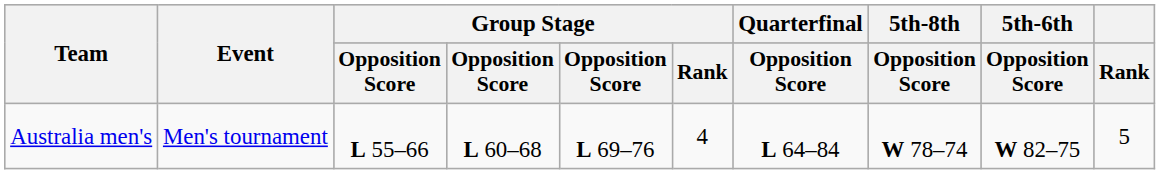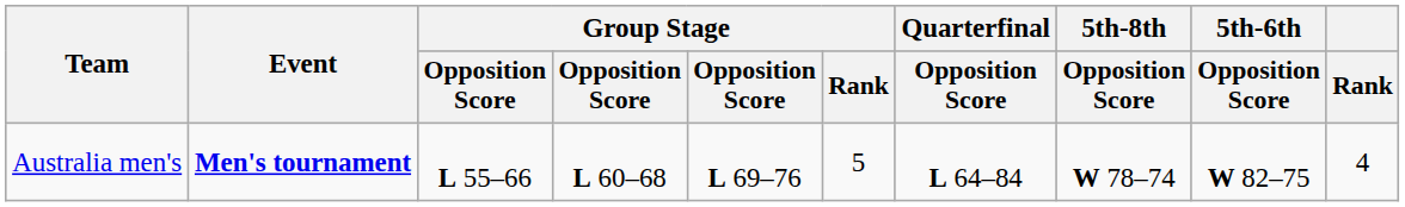 <table class=wikitable style=font-size:90%>
 <tr>
 <th rowspan=2>Team</th>
 <th rowspan=2>Event</th>
 <th colspan=4>Group Stage</th>
 <th>Quarterfinal</th>
 <th>5th-8th</th>
 <th>5th-6th</th>
 <th></th>
 </tr>
 <tr style=font-size:95%>
 <th>Opposition<br>Score</th>
 <th>Opposition<br>Score</th>
 <th>Opposition<br>Score</th>
 <th>Rank</th>
 <th>Opposition<br>Score</th>
 <th>Opposition<br>Score</th>
 <th>Opposition<br>Score</th>
 <th>Rank</th>
 </tr>
 <tr align=center>
 <td align=left><a href='#'>Australia men's</a></td>
-<td align=left><a href='#'>Men's tournament</a></td>
+<td align=left><strong><a href='#'>Men's tournament</a></strong></td>
 <td><br><strong>L</strong> 55–66</td>
 <td><br><strong>L</strong> 60–68</td>
 <td><br><strong>L</strong> 69–76</td>
-<td>4</td>
+<td>5</td>
 <td><br><strong>L</strong> 64–84</td>
 <td><br><strong>W</strong> 78–74</td>
 <td><br><strong>W</strong> 82–75</td>
-<td>5</td>
+<td>4</td>
 </tr>
 </table>
